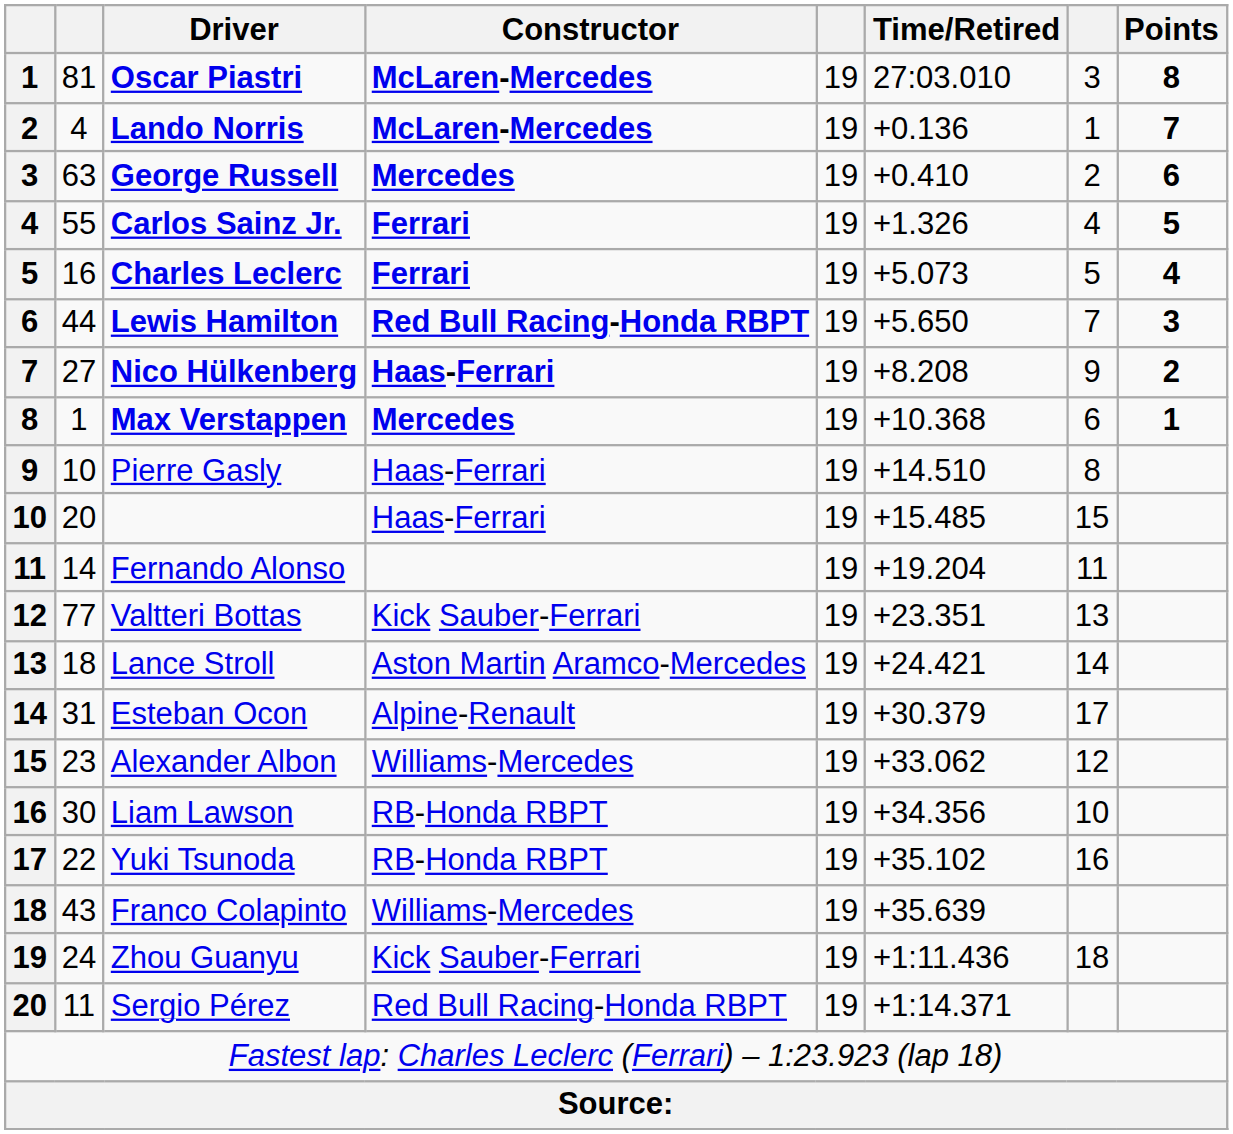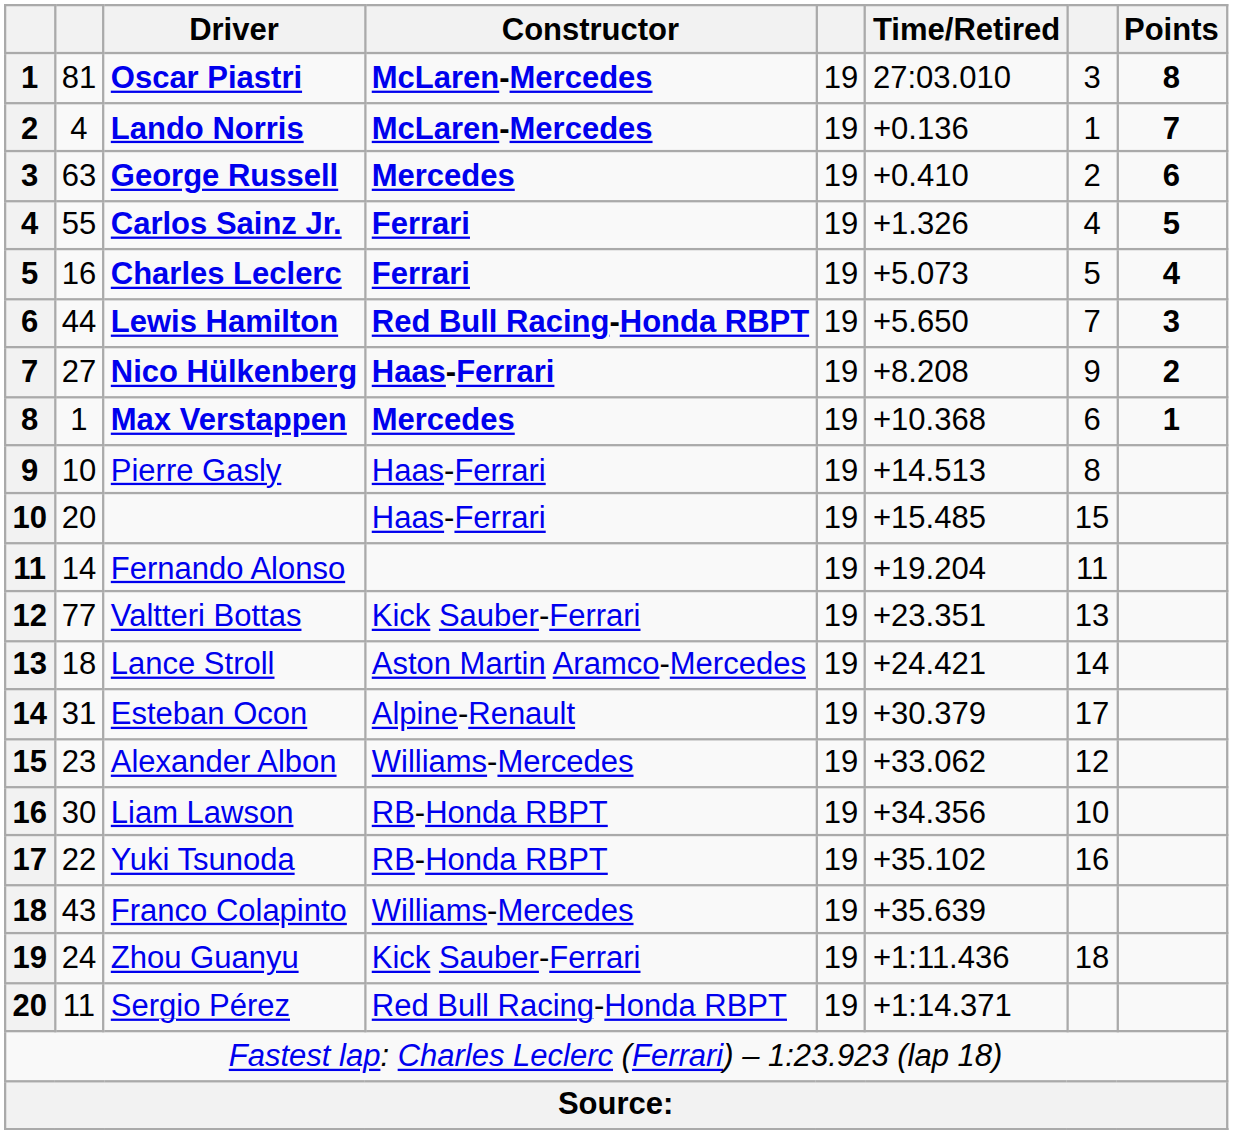 <table class="wikitable sortable" style="font-size: 85%;">
 <tr>
 <th scope="col"></th>
 <th scope="col"></th>
 <th scope="col">Driver</th>
 <th scope="col">Constructor</th>
 <th scope="col" class="unsortable"></th>
 <th scope="col" class="unsortable">Time/Retired</th>
 <th scope="col"></th>
 <th scope="col">Points</th>
 </tr>
 <tr>
 <th>1</th>
 <td align="center">81</td>
 <td data-sort-value="PIA"><strong> <a href='#'>Oscar Piastri</a></strong></td>
 <td><strong><a href='#'>McLaren</a>-<a href='#'>Mercedes</a></strong></td>
 <td align="center">19</td>
 <td>27:03.010</td>
 <td align="center">3</td>
 <td align="center"><strong>8</strong></td>
 </tr>
 <tr>
 <th>2</th>
 <td align="center">4</td>
 <td data-sort-value="NOR"><strong> <a href='#'>Lando Norris</a></strong></td>
 <td><strong><a href='#'>McLaren</a>-<a href='#'>Mercedes</a></strong></td>
 <td align="center">19</td>
 <td>+0.136</td>
 <td align="center">1</td>
 <td align="center"><strong>7</strong></td>
 </tr>
 <tr>
 <th>3</th>
 <td align="center">63</td>
 <td data-sort-value="RUS"><strong> <a href='#'>George Russell</a></strong></td>
 <td><strong><a href='#'>Mercedes</a></strong></td>
 <td align="center">19</td>
 <td>+0.410</td>
 <td align="center">2</td>
 <td align="center"><strong>6</strong></td>
 </tr>
 <tr>
 <th>4</th>
 <td align="center">55</td>
 <td data-sort-value="SAI"><strong> <a href='#'>Carlos Sainz Jr.</a></strong></td>
 <td><strong><a href='#'>Ferrari</a></strong></td>
 <td align="center">19</td>
 <td>+1.326</td>
 <td align="center">4</td>
 <td align="center"><strong>5</strong></td>
 </tr>
 <tr>
 <th>5</th>
 <td align="center">16</td>
 <td data-sort-value="LEC"><strong> <a href='#'>Charles Leclerc</a></strong></td>
 <td><strong><a href='#'>Ferrari</a></strong></td>
 <td align="center">19</td>
 <td>+5.073</td>
 <td align="center">5</td>
 <td align="center"><strong>4</strong></td>
 </tr>
 <tr>
 <th>6</th>
 <td align="center">44</td>
 <td data-sort-value="HAM"><strong> <a href='#'>Lewis Hamilton</a></strong></td>
 <td><strong><a href='#'>Red Bull Racing</a>-<a href='#'>Honda RBPT</a></strong></td>
 <td align="center">19</td>
 <td>+5.650</td>
 <td align="center">7</td>
 <td align="center"><strong>3</strong></td>
 </tr>
 <tr>
 <th>7</th>
 <td align="center">27</td>
 <td data-sort-value="HUL"><strong> <a href='#'>Nico Hülkenberg</a></strong></td>
 <td><strong><a href='#'>Haas</a>-<a href='#'>Ferrari</a></strong></td>
 <td align="center">19</td>
 <td>+8.208</td>
 <td align="center">9</td>
 <td align="center"><strong>2</strong></td>
 </tr>
 <tr>
 <th>8</th>
 <td align="center">1</td>
 <td data-sort-value="VER"><strong> <a href='#'>Max Verstappen</a></strong></td>
 <td><strong><a href='#'>Mercedes</a></strong></td>
 <td align="center">19</td>
 <td>+10.368</td>
 <td align="center">6</td>
 <td align="center"><strong>1</strong></td>
 </tr>
 <tr>
 <th>9</th>
 <td align="center">10</td>
 <td data-sort-value="GAS"> <a href='#'>Pierre Gasly</a></td>
 <td><a href='#'>Haas</a>-<a href='#'>Ferrari</a></td>
 <td align="center">19</td>
-<td>+14.510</td>
+<td>+14.513</td>
 <td align="center">8</td>
 <td align="center"></td>
 </tr>
 <tr>
 <th>10</th>
 <td align="center">20</td>
 <td data-sort-value="MAG"></td>
 <td><a href='#'>Haas</a>-<a href='#'>Ferrari</a></td>
 <td align="center">19</td>
 <td>+15.485</td>
 <td align="center">15</td>
 <td align="center"></td>
 </tr>
 <tr>
 <th>11</th>
 <td align="center">14</td>
 <td data-sort-value="ALO"> <a href='#'>Fernando Alonso</a></td>
 <td></td>
 <td align="center">19</td>
 <td>+19.204</td>
 <td align="center">11</td>
 <td></td>
 </tr>
 <tr>
 <th>12</th>
 <td align="center">77</td>
 <td data-sort-value="BOT"> <a href='#'>Valtteri Bottas</a></td>
 <td><a href='#'>Kick</a> <a href='#'>Sauber</a>-<a href='#'>Ferrari</a></td>
 <td align="center">19</td>
 <td>+23.351</td>
 <td align="center">13</td>
 <td></td>
 </tr>
 <tr>
 <th>13</th>
 <td align="center">18</td>
 <td data-sort-value="STR"> <a href='#'>Lance Stroll</a></td>
 <td><a href='#'>Aston Martin</a> <a href='#'>Aramco</a>-<a href='#'>Mercedes</a></td>
 <td align="center">19</td>
 <td>+24.421</td>
 <td align="center">14</td>
 <td></td>
 </tr>
 <tr>
 <th>14</th>
 <td align="center">31</td>
 <td data-sort-value="OCO"> <a href='#'>Esteban Ocon</a></td>
 <td><a href='#'>Alpine</a>-<a href='#'>Renault</a></td>
 <td align="center">19</td>
 <td>+30.379</td>
 <td align="center">17</td>
 <td align="center"></td>
 </tr>
 <tr>
 <th>15</th>
 <td align="center">23</td>
 <td data-sort-value="ALB"> <a href='#'>Alexander Albon</a></td>
 <td><a href='#'>Williams</a>-<a href='#'>Mercedes</a></td>
 <td align="center">19</td>
 <td>+33.062</td>
 <td align="center">12</td>
 <td></td>
 </tr>
 <tr>
 <th>16</th>
 <td align="center">30</td>
 <td data-sort-value="LAW"> <a href='#'>Liam Lawson</a></td>
 <td><a href='#'>RB</a>-<a href='#'>Honda RBPT</a></td>
 <td align="center">19</td>
 <td>+34.356</td>
 <td align="center">10</td>
 <td></td>
 </tr>
 <tr>
 <th>17</th>
 <td align="center">22</td>
 <td data-sort-value="TSU"> <a href='#'>Yuki Tsunoda</a></td>
 <td><a href='#'>RB</a>-<a href='#'>Honda RBPT</a></td>
 <td align="center">19</td>
 <td>+35.102</td>
 <td align="center">16</td>
 <td></td>
 </tr>
 <tr>
 <th>18</th>
 <td align="center">43</td>
 <td data-sort-value="COL"> <a href='#'>Franco Colapinto</a></td>
 <td><a href='#'>Williams</a>-<a href='#'>Mercedes</a></td>
 <td align="center">19</td>
 <td>+35.639</td>
 <td align="center" data-sort-value="20"></td>
 <td></td>
 </tr>
 <tr>
 <th>19</th>
 <td align="center">24</td>
 <td data-sort-value="ZHO"> <a href='#'>Zhou Guanyu</a></td>
 <td><a href='#'>Kick</a> <a href='#'>Sauber</a>-<a href='#'>Ferrari</a></td>
 <td align="center">19</td>
 <td>+1:11.436</td>
 <td align="center">18</td>
 <td></td>
 </tr>
 <tr>
 <th>20</th>
 <td align="center">11</td>
 <td data-sort-value="PER"> <a href='#'>Sergio Pérez</a></td>
 <td><a href='#'>Red Bull Racing</a>-<a href='#'>Honda RBPT</a></td>
 <td align="center">19</td>
 <td>+1:14.371</td>
 <td align="center" data-sort-value="19"></td>
 <td align="center"></td>
 </tr>
 <tr class="sortbottom">
 <td colspan="8" align="center"><em><a href='#'>Fastest lap</a>:</em>  <em><a href='#'>Charles Leclerc</a> (<a href='#'>Ferrari</a>) – 1:23.923 (lap 18)</em></td>
 </tr>
 <tr>
 <th colspan="8">Source:</th>
 </tr>
 <tr>
 </tr>
 </table>
